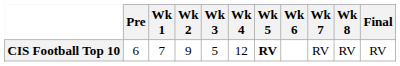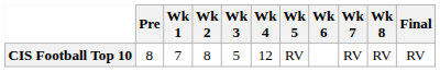 <table class="wikitable" style="white-space:nowrap;font-size:100%;">
 <tr>
 <th style="background:white; border-top-style:hidden; border-left-style:hidden;"> </th>
 <th>Pre</th>
 <th>Wk<br>1</th>
 <th>Wk<br>2</th>
 <th>Wk<br>3</th>
 <th>Wk<br>4</th>
 <th>Wk<br>5</th>
 <th>Wk<br>6</th>
 <th>Wk<br>7</th>
 <th>Wk<br>8</th>
 <th>Final</th>
 </tr>
 <tr style="text-align:center;">
 <th>CIS Football Top 10</th>
-<td style="background:#FFF;">6</td>
+<td style="background:#FFF;">8</td>
 <td style="background:#FFF;">7</td>
-<td style="background:#FFF;">9</td>
+<td style="background:#FFF;">8</td>
 <td style="background:#FFF;">5</td>
 <td style="background:#FFF;">12</td>
-<td style="background:#FFF;"><strong>RV</strong></td>
+<td style="background:#FFF;">RV</td>
 <td style="background:#FFF;"></td>
 <td style="background:#FFF;">RV</td>
 <td style="background:#FFF;">RV</td>
 <td style="background:#FFF;">RV</td>
 </tr>
 </table>
